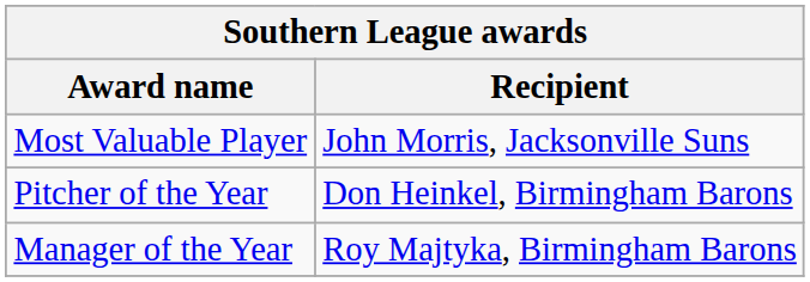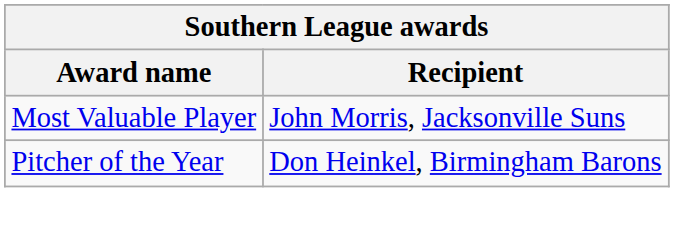 <table class="wikitable">
 <tr>
 <th colspan="2">Southern League awards</th>
 </tr>
 <tr>
 <th>Award name</th>
 <th>Recipient</th>
 </tr>
 <tr>
 <td><a href='#'>Most Valuable Player</a></td>
 <td><a href='#'>John Morris</a>, <a href='#'>Jacksonville Suns</a></td>
 </tr>
 <tr>
 <td><a href='#'>Pitcher of the Year</a></td>
 <td><a href='#'>Don Heinkel</a>, <a href='#'>Birmingham Barons</a></td>
 </tr>
-<tr>
-<td><a href='#'>Manager of the Year</a></td>
-<td><a href='#'>Roy Majtyka</a>, <a href='#'>Birmingham Barons</a></td>
-</tr>
 </table>
